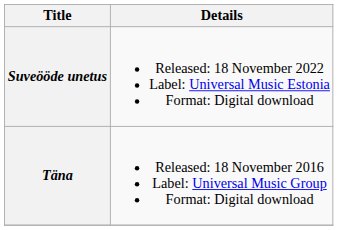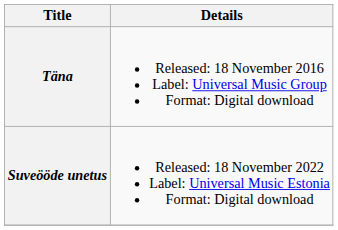 <table class="wikitable plainrowheaders" style="text-align:center;">
 <tr>
 <th scope="col">Title</th>
 <th scope="col">Details</th>
 </tr>
 <tr>
+<th scope="row"><em>Täna</em></th>
+<td><br><ul><li>Released: 18 November 2016</li><li>Label: <a href='#'>Universal Music Group</a></li><li>Format: Digital download</li></ul></td>
+</tr>
+<tr>
 <th scope="row"><em>Suveööde unetus</em></th>
 <td><br><ul><li>Released: 18 November 2022</li><li>Label: <a href='#'>Universal Music Estonia</a></li><li>Format: Digital download</li></ul></td>
 </tr>
 <tr>
-<th scope="row"><em>Täna</em></th>
-<td><br><ul><li>Released: 18 November 2016</li><li>Label: <a href='#'>Universal Music Group</a></li><li>Format: Digital download</li></ul></td>
-</tr>
-<tr>
 </tr>
 </table>
